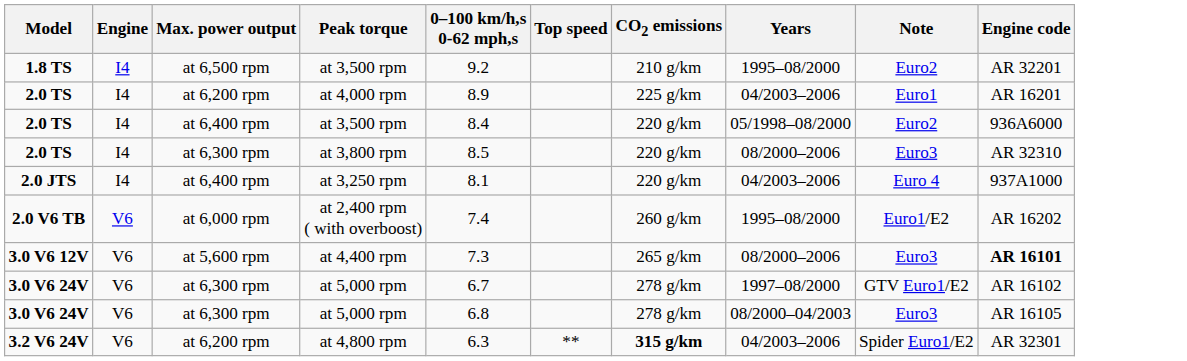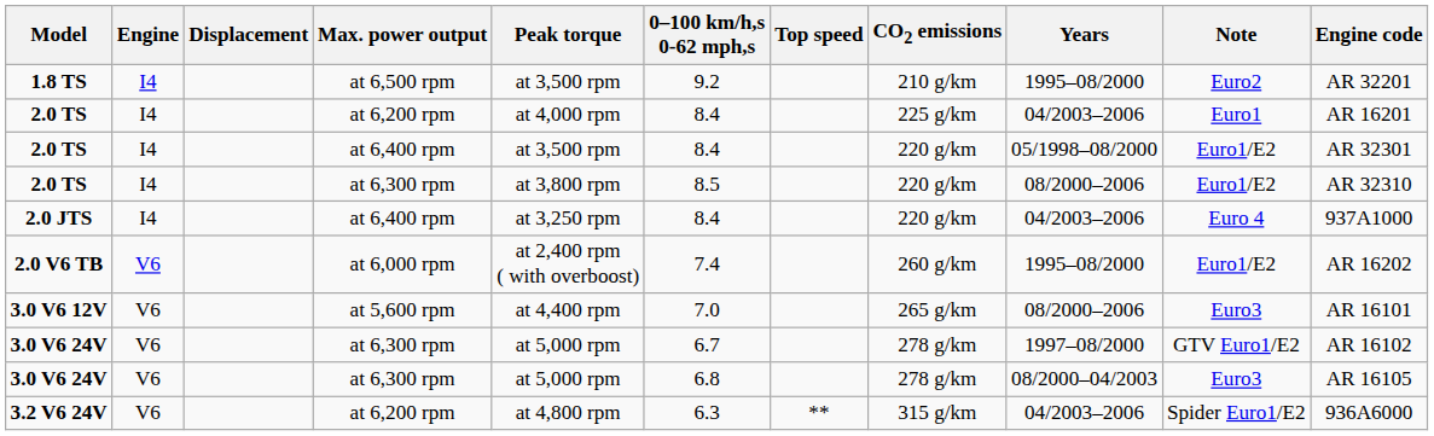 <table class="wikitable" style="text-align:center; font-size:90%;">
 <tr>
 <th>Model</th>
 <th>Engine</th>
+<th>Displacement</th>
 <th>Max. power output</th>
 <th>Peak torque</th>
 <th>0–100 km/h,s<br>0-62 mph,s</th>
 <th>Top speed</th>
 <th>CO<sub>2</sub> emissions</th>
 <th>Years</th>
 <th>Note</th>
 <th>Engine code</th>
 </tr>
 <tr>
 <td><strong>1.8 TS</strong></td>
 <td><a href='#'>I4</a></td>
+<td></td>
 <td> at 6,500 rpm</td>
 <td> at 3,500 rpm</td>
 <td>9.2</td>
 <td></td>
 <td>210 g/km</td>
 <td>1995–08/2000</td>
 <td><a href='#'>Euro2</a></td>
 <td>AR 32201</td>
 </tr>
 <tr>
 <td><strong>2.0 TS</strong></td>
 <td>I4</td>
+<td></td>
 <td> at 6,200 rpm</td>
 <td> at 4,000 rpm</td>
-<td>8.9</td>
+<td>8.4</td>
 <td></td>
 <td>225 g/km</td>
 <td>04/2003–2006</td>
 <td><a href='#'>Euro1</a></td>
 <td>AR 16201</td>
 </tr>
 <tr>
 <td><strong>2.0 TS</strong></td>
 <td>I4</td>
+<td></td>
 <td> at 6,400 rpm</td>
 <td> at 3,500 rpm</td>
 <td>8.4</td>
 <td></td>
 <td>220 g/km</td>
 <td>05/1998–08/2000</td>
-<td><a href='#'>Euro2</a></td>
-<td>936A6000</td>
+<td><a href='#'>Euro1</a>/E2</td>
+<td>AR 32301</td>
 </tr>
 <tr>
 <td><strong>2.0 TS</strong></td>
 <td>I4</td>
+<td></td>
 <td> at 6,300 rpm</td>
 <td> at 3,800 rpm</td>
 <td>8.5</td>
 <td></td>
 <td>220 g/km</td>
 <td>08/2000–2006</td>
-<td><a href='#'>Euro3</a></td>
+<td><a href='#'>Euro1</a>/E2</td>
 <td>AR 32310</td>
 </tr>
 <tr>
 <td><strong>2.0 JTS</strong></td>
 <td>I4</td>
+<td></td>
 <td> at 6,400 rpm</td>
 <td> at 3,250 rpm</td>
-<td>8.1</td>
+<td>8.4</td>
 <td></td>
 <td>220 g/km</td>
 <td>04/2003–2006</td>
 <td><a href='#'>Euro 4</a></td>
 <td>937A1000</td>
 </tr>
 <tr>
 <td><strong>2.0 V6 TB</strong></td>
 <td><a href='#'>V6</a></td>
+<td></td>
 <td> at 6,000 rpm</td>
 <td> at 2,400 rpm <br>( with overboost)</td>
 <td>7.4</td>
 <td></td>
 <td>260 g/km</td>
 <td>1995–08/2000</td>
 <td><a href='#'>Euro1</a>/E2</td>
 <td>AR 16202</td>
 </tr>
 <tr>
 <td><strong>3.0 V6 12V</strong></td>
 <td>V6</td>
+<td></td>
 <td> at 5,600 rpm</td>
 <td> at 4,400 rpm</td>
-<td>7.3</td>
+<td>7.0</td>
 <td></td>
 <td>265 g/km</td>
 <td>08/2000–2006</td>
 <td><a href='#'>Euro3</a></td>
-<td><strong>AR 16101</strong></td>
+<td>AR 16101</td>
 </tr>
 <tr>
 <td><strong>3.0 V6 24V</strong></td>
 <td>V6</td>
+<td></td>
 <td> at 6,300 rpm</td>
 <td> at 5,000 rpm</td>
 <td>6.7</td>
 <td></td>
 <td>278 g/km</td>
 <td>1997–08/2000</td>
 <td>GTV <a href='#'>Euro1</a>/E2</td>
 <td>AR 16102</td>
 </tr>
 <tr>
 <td><strong>3.0 V6 24V</strong></td>
 <td>V6</td>
+<td></td>
 <td> at 6,300 rpm</td>
 <td> at 5,000 rpm</td>
 <td>6.8</td>
 <td></td>
 <td>278 g/km</td>
 <td>08/2000–04/2003</td>
 <td><a href='#'>Euro3</a></td>
 <td>AR 16105</td>
 </tr>
 <tr>
 <td><strong>3.2 V6 24V</strong></td>
 <td>V6</td>
+<td></td>
 <td> at 6,200 rpm</td>
 <td> at 4,800 rpm</td>
 <td>6.3</td>
 <td>**</td>
-<td><strong>315 g/km</strong></td>
+<td>315 g/km</td>
 <td>04/2003–2006</td>
 <td>Spider <a href='#'>Euro1</a>/E2</td>
-<td>AR 32301</td>
+<td>936A6000</td>
 </tr>
 </table>
